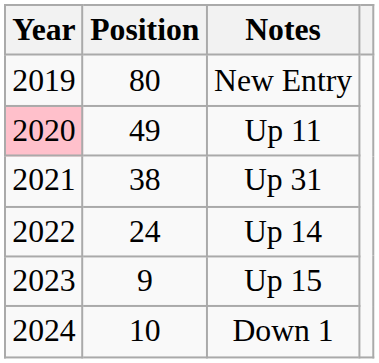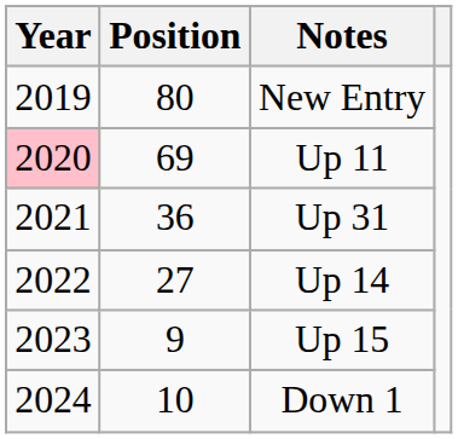 <table class="wikitable plainrowheaders" style="text-align:center;">
 <tr>
 <th>Year</th>
 <th>Position</th>
 <th>Notes</th>
 <th></th>
 </tr>
 <tr>
 <td>2019</td>
 <td>80</td>
 <td>New Entry</td>
 <td rowspan="6"></td>
 </tr>
 <tr>
 <td style="background: pink;">2020</td>
-<td>49</td>
+<td>69</td>
 <td>Up 11</td>
 </tr>
 <tr>
 <td>2021</td>
-<td>38</td>
+<td>36</td>
 <td>Up 31</td>
 </tr>
 <tr>
 <td>2022</td>
-<td>24</td>
+<td>27</td>
 <td>Up 14</td>
 </tr>
 <tr>
 <td>2023</td>
 <td>9</td>
 <td>Up 15</td>
 </tr>
 <tr>
 <td>2024</td>
 <td>10</td>
 <td>Down 1</td>
 </tr>
 </table>
